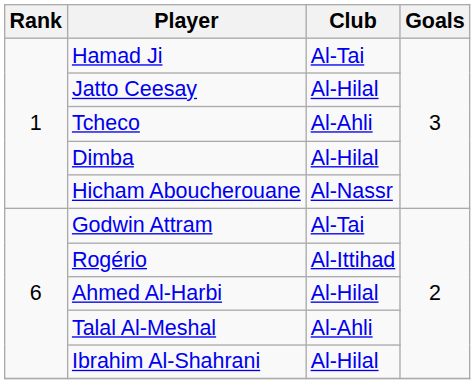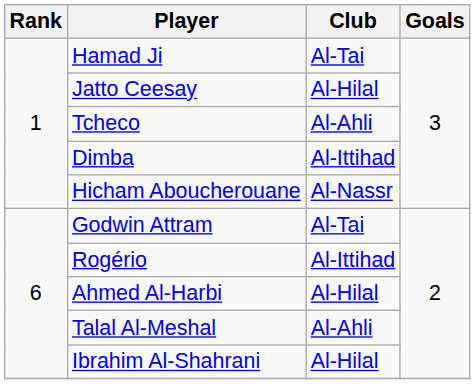 <table class="wikitable sortable" style="text-align:center">
 <tr>
 <th>Rank</th>
 <th>Player</th>
 <th>Club</th>
 <th>Goals</th>
 </tr>
 <tr>
 <td rowspan=5>1</td>
 <td align="left"> <a href='#'>Hamad Ji</a></td>
 <td align="left"><a href='#'>Al-Tai</a></td>
 <td rowspan=5>3</td>
 </tr>
 <tr>
 <td align="left"> <a href='#'>Jatto Ceesay</a></td>
 <td align="left"><a href='#'>Al-Hilal</a></td>
 </tr>
 <tr>
 <td align="left"> <a href='#'>Tcheco</a></td>
 <td align="left"><a href='#'>Al-Ahli</a></td>
 </tr>
 <tr>
 <td align="left"> <a href='#'>Dimba</a></td>
-<td align="left"><a href='#'>Al-Hilal</a></td>
+<td align="left"><a href='#'>Al-Ittihad</a></td>
 </tr>
 <tr>
 <td align="left"> <a href='#'>Hicham Aboucherouane</a></td>
 <td align="left"><a href='#'>Al-Nassr</a></td>
 </tr>
 <tr>
 <td rowspan=5>6</td>
 <td align="left"> <a href='#'>Godwin Attram</a></td>
 <td align="left"><a href='#'>Al-Tai</a></td>
 <td rowspan=5>2</td>
 </tr>
 <tr>
 <td align="left"> <a href='#'>Rogério</a></td>
 <td align="left"><a href='#'>Al-Ittihad</a></td>
 </tr>
 <tr>
 <td align="left"> <a href='#'>Ahmed Al-Harbi</a></td>
 <td align="left"><a href='#'>Al-Hilal</a></td>
 </tr>
 <tr>
 <td align="left"> <a href='#'>Talal Al-Meshal</a></td>
 <td align="left"><a href='#'>Al-Ahli</a></td>
 </tr>
 <tr>
 <td align="left"> <a href='#'>Ibrahim Al-Shahrani</a></td>
 <td align="left"><a href='#'>Al-Hilal</a></td>
 </tr>
 <tr>
 </tr>
 </table>
